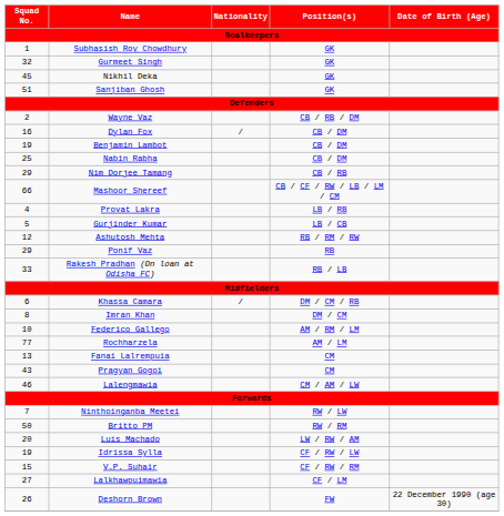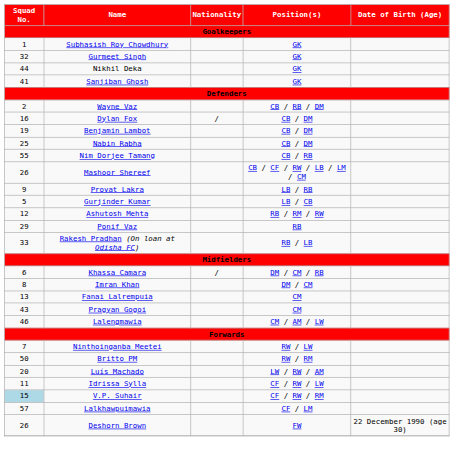 <table class="wikitable" style="text-align:center; font-size:90%; width:80%;">
 <tr>
 <th style="background:#FF0000; color:White; text-align:center;">Squad No.</th>
 <th style="background:#FF0000; color:White; text-align:center;">Name</th>
 <th style="background:#FF0000; color:White; text-align:center;">Nationality</th>
 <th style="background:#FF0000; color:White; text-align:center;">Position(s)</th>
 <th style="background:#FF0000; color:White; text-align:center;">Date of Birth (Age)</th>
 </tr>
 <tr>
 <th colspan="5" style="background:#FF0000; text-align:center;"><strong>Goalkeepers</strong></th>
 </tr>
 <tr>
 <td>1</td>
 <td><a href='#'>Subhasish Roy Chowdhury</a></td>
 <td></td>
 <td><a href='#'>GK</a></td>
 <td></td>
 </tr>
 <tr>
 <td>32</td>
 <td><a href='#'>Gurmeet Singh</a></td>
 <td></td>
 <td><a href='#'>GK</a></td>
 <td></td>
 </tr>
 <tr>
-<td>45</td>
+<td>44</td>
 <td>Nikhil Deka</td>
 <td></td>
 <td><a href='#'>GK</a></td>
 <td></td>
 </tr>
 <tr>
-<td>51</td>
+<td>41</td>
 <td><a href='#'>Sanjiban Ghosh</a></td>
 <td></td>
 <td><a href='#'>GK</a></td>
 <td></td>
 </tr>
 <tr>
 <th colspan="5" style="background:#FF0000; text-align:center;"><strong>Defenders</strong></th>
 </tr>
 <tr>
 <td>2</td>
 <td><a href='#'>Wayne Vaz</a></td>
 <td></td>
 <td><a href='#'>CB</a> / <a href='#'>RB</a> / <a href='#'>DM</a></td>
 <td></td>
 </tr>
 <tr>
 <td>16</td>
 <td><a href='#'>Dylan Fox</a></td>
 <td> / </td>
 <td><a href='#'>CB</a> / <a href='#'>DM</a></td>
 <td></td>
 </tr>
 <tr>
 <td>19</td>
 <td><a href='#'>Benjamin Lambot</a></td>
 <td></td>
 <td><a href='#'>CB</a> / <a href='#'>DM</a></td>
 <td></td>
 </tr>
 <tr>
 <td>25</td>
 <td><a href='#'>Nabin Rabha</a></td>
 <td></td>
 <td><a href='#'>CB</a> / <a href='#'>DM</a></td>
 <td></td>
 </tr>
 <tr>
-<td>29</td>
+<td>55</td>
 <td><a href='#'>Nim Dorjee Tamang</a></td>
 <td></td>
 <td><a href='#'>CB</a> / <a href='#'>RB</a></td>
 <td></td>
 </tr>
 <tr>
-<td>66</td>
+<td>26</td>
 <td><a href='#'>Mashoor Shereef</a></td>
 <td></td>
 <td><a href='#'>CB</a> / <a href='#'>CF</a> / <a href='#'>RW</a> / <a href='#'>LB</a> / <a href='#'>LM</a> / <a href='#'>CM</a></td>
 <td></td>
 </tr>
 <tr>
-<td>4</td>
+<td>9</td>
 <td><a href='#'>Provat Lakra</a></td>
 <td></td>
 <td><a href='#'>LB</a> / <a href='#'>RB</a></td>
 <td></td>
 </tr>
 <tr>
 <td>5</td>
 <td><a href='#'>Gurjinder Kumar</a></td>
 <td></td>
 <td><a href='#'>LB</a> / <a href='#'>CB</a></td>
 <td></td>
 </tr>
 <tr>
 <td>12</td>
 <td><a href='#'>Ashutosh Mehta</a></td>
 <td></td>
 <td><a href='#'>RB</a> / <a href='#'>RM</a> / <a href='#'>RW</a></td>
 <td></td>
 </tr>
 <tr>
 <td>29</td>
 <td><a href='#'>Ponif Vaz</a></td>
 <td></td>
 <td><a href='#'>RB</a></td>
 <td></td>
 </tr>
 <tr>
 <td>33</td>
 <td><a href='#'>Rakesh Pradhan</a> <em>(On loan at <a href='#'>Odisha FC</a>)</em></td>
 <td></td>
 <td><a href='#'>RB</a> / <a href='#'>LB</a></td>
 <td></td>
 </tr>
 <tr>
 <th colspan="5" style="background:#FF0000; text-align:center;"><strong>Midfielders</strong></th>
 </tr>
 <tr>
 <td>6</td>
 <td><a href='#'>Khassa Camara</a></td>
 <td> / </td>
 <td><a href='#'>DM</a> / <a href='#'>CM</a> / <a href='#'>RB</a></td>
 <td></td>
 </tr>
 <tr>
 <td>8</td>
 <td><a href='#'>Imran Khan</a></td>
 <td></td>
 <td><a href='#'>DM</a> / <a href='#'>CM</a></td>
 <td></td>
 </tr>
 <tr>
-<td>10</td>
-<td><a href='#'>Federico Gallego</a></td>
-<td></td>
-<td><a href='#'>AM</a> / <a href='#'>RM</a> / <a href='#'>LM</a></td>
-<td></td>
-</tr>
-<tr>
-<td>77</td>
-<td><a href='#'>Rochharzela</a></td>
-<td></td>
-<td><a href='#'>AM</a> / <a href='#'>LM</a></td>
-<td></td>
-</tr>
-<tr>
 <td>13</td>
 <td><a href='#'>Fanai Lalrempuia</a></td>
 <td></td>
 <td><a href='#'>CM</a></td>
 <td></td>
 </tr>
 <tr>
 <td>43</td>
 <td><a href='#'>Pragyan Gogoi</a></td>
 <td></td>
 <td><a href='#'>CM</a></td>
 <td></td>
 </tr>
 <tr>
 <td>46</td>
 <td><a href='#'>Lalengmawia</a></td>
 <td></td>
 <td><a href='#'>CM</a> / <a href='#'>AM</a> / <a href='#'>LW</a></td>
 <td></td>
 </tr>
 <tr>
 <th colspan="5" style="background:#FF0000; text-align:center;"><strong>Forwards</strong></th>
 </tr>
 <tr>
 <td>7</td>
 <td><a href='#'>Ninthoinganba Meetei</a></td>
 <td></td>
 <td><a href='#'>RW</a> / <a href='#'>LW</a></td>
 <td></td>
 </tr>
 <tr>
 <td>50</td>
 <td><a href='#'>Britto PM</a></td>
 <td></td>
 <td><a href='#'>RW</a> / <a href='#'>RM</a></td>
 <td></td>
 </tr>
 <tr>
 <td>20</td>
 <td><a href='#'>Luís Machado</a></td>
 <td></td>
 <td><a href='#'>LW</a> / <a href='#'>RW</a> / <a href='#'>AM</a></td>
 <td></td>
 </tr>
 <tr>
-<td>19</td>
+<td>11</td>
 <td><a href='#'>Idrissa Sylla</a></td>
 <td></td>
 <td><a href='#'>CF</a> / <a href='#'>RW</a> / <a href='#'>LW</a></td>
 <td></td>
 </tr>
 <tr>
-<td>15</td>
+<td style="background: lightblue;">15</td>
 <td><a href='#'>V.P. Suhair</a></td>
 <td></td>
 <td><a href='#'>CF</a> / <a href='#'>RW</a> / <a href='#'>RM</a></td>
 <td></td>
 </tr>
 <tr>
-<td>27</td>
+<td>57</td>
 <td><a href='#'>Lalkhawpuimawia</a></td>
 <td></td>
 <td><a href='#'>CF</a> / <a href='#'>LM</a></td>
 <td></td>
 </tr>
 <tr>
 <td>26</td>
 <td><a href='#'>Deshorn Brown</a></td>
 <td></td>
 <td><a href='#'>FW</a></td>
 <td>22 December 1990 (age 30)</td>
 </tr>
 <tr>
 </tr>
 </table>
